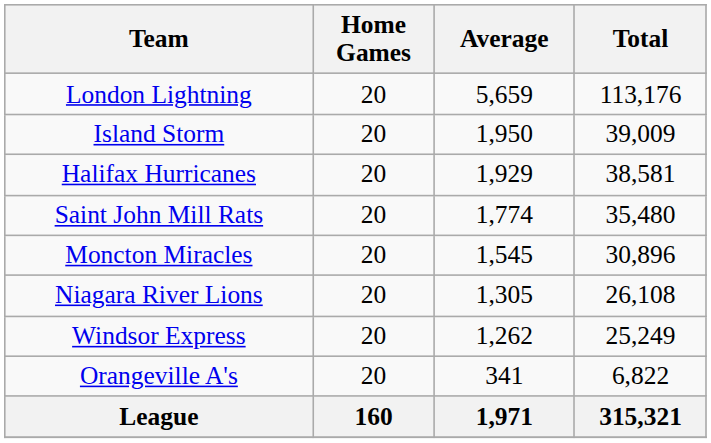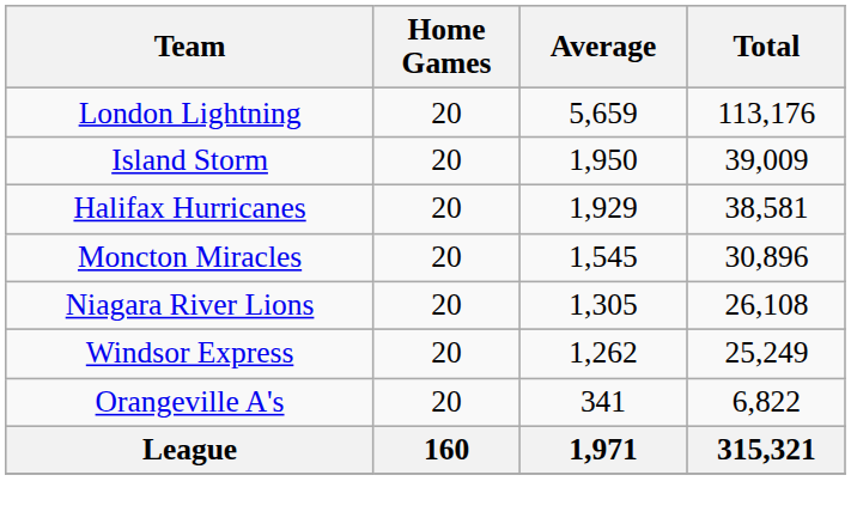 <table class="wikitable sortable" width="35%" align=center>
 <tr>
 <th align=center>Team</th>
 <th align=center>Home<br>Games</th>
 <th align=center>Average</th>
 <th align=center>Total</th>
 </tr>
 <tr>
 <td align=center><a href='#'>London Lightning</a></td>
 <td align=center>20</td>
 <td align=center>5,659</td>
 <td align=center>113,176</td>
 </tr>
 <tr>
 <td align=center><a href='#'>Island Storm</a></td>
 <td align=center>20</td>
 <td align=center>1,950</td>
 <td align=center>39,009</td>
 </tr>
 <tr>
 <td align=center><a href='#'>Halifax Hurricanes</a></td>
 <td align=center>20</td>
 <td align=center>1,929</td>
 <td align=center>38,581</td>
-</tr>
-<tr>
-<td align=center><a href='#'>Saint John Mill Rats</a></td>
-<td align=center>20</td>
-<td align=center>1,774</td>
-<td align=center>35,480</td>
 </tr>
 <tr>
 <td align=center><a href='#'>Moncton Miracles</a></td>
 <td align=center>20</td>
 <td align=center>1,545</td>
 <td align=center>30,896</td>
 </tr>
 <tr>
 <td align=center><a href='#'>Niagara River Lions</a></td>
 <td align=center>20</td>
 <td align=center>1,305</td>
 <td align=center>26,108</td>
 </tr>
 <tr>
 <td align=center><a href='#'>Windsor Express</a></td>
 <td align=center>20</td>
 <td align=center>1,262</td>
 <td align=center>25,249</td>
 </tr>
 <tr>
 <td align=center><a href='#'>Orangeville A's</a></td>
 <td align=center>20</td>
 <td align=center>341</td>
 <td align=center>6,822</td>
 </tr>
 <tr>
 <th>League</th>
 <th align=center>160</th>
 <th align=center>1,971</th>
 <th align=center>315,321</th>
 </tr>
 <tr>
 </tr>
 </table>
